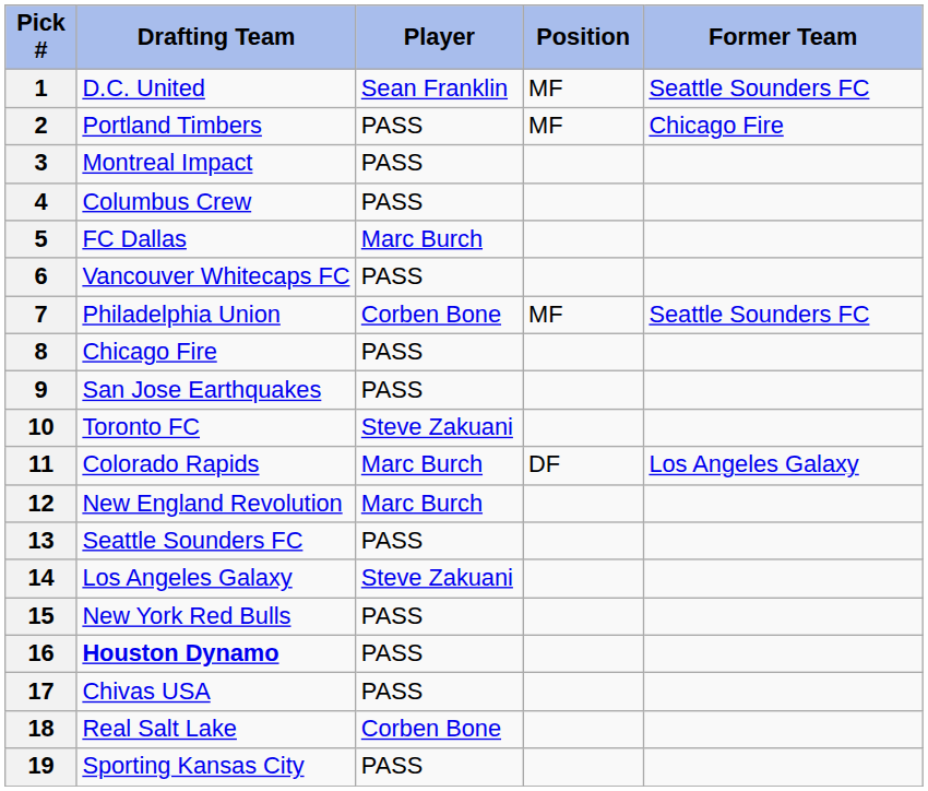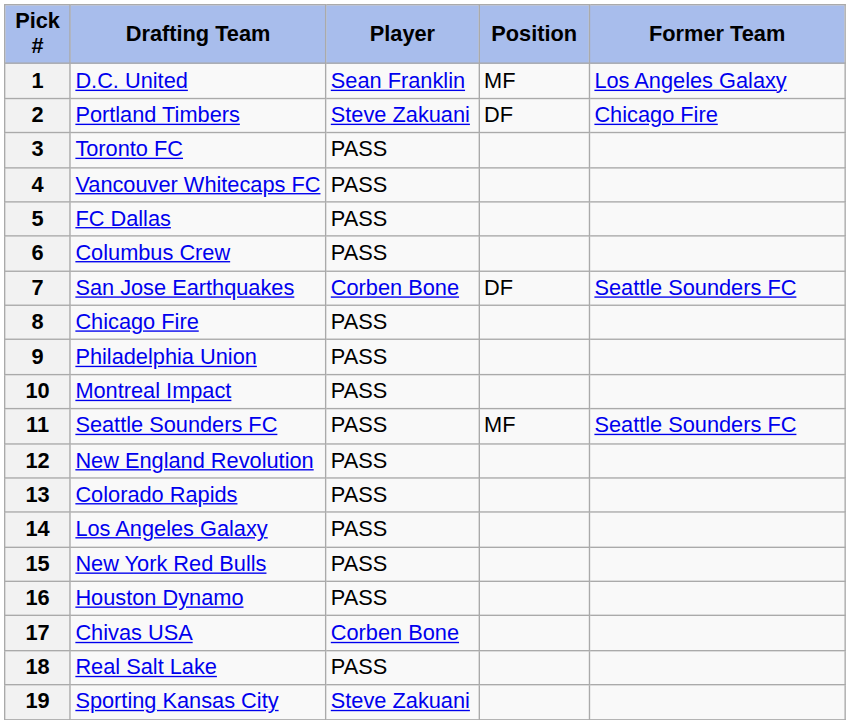 <table class="wikitable sortable" style="width: 70%">
 <tr>
 <th style="background:#A8BDEC;" width=6%>Pick #</th>
 <th width=25% style="background:#A8BDEC;">Drafting Team</th>
 <th width=15% style="background:#A8BDEC;">Player</th>
 <th width=8% style="background:#A8BDEC;">Position</th>
 <th width=25% style="background:#A8BDEC;">Former Team</th>
 </tr>
 <tr>
 <th>1</th>
 <td><a href='#'>D.C. United</a></td>
 <td><a href='#'>Sean Franklin</a></td>
 <td>MF</td>
-<td><a href='#'>Seattle Sounders FC</a></td>
+<td><a href='#'>Los Angeles Galaxy</a></td>
 </tr>
 <tr>
 <th>2</th>
 <td><a href='#'>Portland Timbers</a></td>
-<td>PASS</td>
-<td>MF</td>
+<td><a href='#'>Steve Zakuani</a></td>
+<td>DF</td>
 <td><a href='#'>Chicago Fire</a></td>
 </tr>
 <tr>
 <th>3</th>
-<td><a href='#'>Montreal Impact</a></td>
+<td><a href='#'>Toronto FC</a></td>
 <td>PASS</td>
 <td></td>
 <td></td>
 </tr>
 <tr>
 <th>4</th>
-<td><a href='#'>Columbus Crew</a></td>
+<td><a href='#'>Vancouver Whitecaps FC</a></td>
 <td>PASS</td>
 <td></td>
 <td></td>
 </tr>
 <tr>
 <th>5</th>
 <td><a href='#'>FC Dallas</a></td>
-<td><a href='#'>Marc Burch</a></td>
+<td>PASS</td>
 <td></td>
 <td></td>
 </tr>
 <tr>
 <th>6</th>
-<td><a href='#'>Vancouver Whitecaps FC</a></td>
+<td><a href='#'>Columbus Crew</a></td>
 <td>PASS</td>
 <td></td>
 <td></td>
 </tr>
 <tr>
 <th>7</th>
-<td><a href='#'>Philadelphia Union</a></td>
+<td><a href='#'>San Jose Earthquakes</a></td>
 <td><a href='#'>Corben Bone</a></td>
-<td>MF</td>
+<td>DF</td>
 <td><a href='#'>Seattle Sounders FC</a></td>
 </tr>
 <tr>
 <th>8</th>
 <td><a href='#'>Chicago Fire</a></td>
 <td>PASS</td>
 <td></td>
 <td></td>
 </tr>
 <tr>
 <th>9</th>
-<td><a href='#'>San Jose Earthquakes</a></td>
+<td><a href='#'>Philadelphia Union</a></td>
 <td>PASS</td>
 <td></td>
 <td></td>
 </tr>
 <tr>
 <th>10</th>
-<td><a href='#'>Toronto FC</a></td>
-<td><a href='#'>Steve Zakuani</a></td>
+<td><a href='#'>Montreal Impact</a></td>
+<td>PASS</td>
 <td></td>
 <td></td>
 </tr>
 <tr>
 <th>11</th>
-<td><a href='#'>Colorado Rapids</a></td>
-<td><a href='#'>Marc Burch</a></td>
-<td>DF</td>
-<td><a href='#'>Los Angeles Galaxy</a></td>
+<td><a href='#'>Seattle Sounders FC</a></td>
+<td>PASS</td>
+<td>MF</td>
+<td><a href='#'>Seattle Sounders FC</a></td>
 </tr>
 <tr>
 <th>12</th>
 <td><a href='#'>New England Revolution</a></td>
-<td><a href='#'>Marc Burch</a></td>
+<td>PASS</td>
 <td></td>
 <td></td>
 </tr>
 <tr>
 <th>13</th>
-<td><a href='#'>Seattle Sounders FC</a></td>
+<td><a href='#'>Colorado Rapids</a></td>
 <td>PASS</td>
 <td></td>
 <td></td>
 </tr>
 <tr>
 <th>14</th>
 <td><a href='#'>Los Angeles Galaxy</a></td>
-<td><a href='#'>Steve Zakuani</a></td>
+<td>PASS</td>
 <td></td>
 <td></td>
 </tr>
 <tr>
 <th>15</th>
 <td><a href='#'>New York Red Bulls</a></td>
 <td>PASS</td>
 <td></td>
 <td></td>
 </tr>
 <tr>
 <th>16</th>
-<td><strong><a href='#'>Houston Dynamo</a></strong></td>
+<td><a href='#'>Houston Dynamo</a></td>
 <td>PASS</td>
 <td></td>
 <td></td>
 </tr>
 <tr>
 <th>17</th>
 <td><a href='#'>Chivas USA</a></td>
-<td>PASS</td>
+<td><a href='#'>Corben Bone</a></td>
 <td></td>
 <td></td>
 </tr>
 <tr>
 <th>18</th>
 <td><a href='#'>Real Salt Lake</a></td>
-<td><a href='#'>Corben Bone</a></td>
+<td>PASS</td>
 <td></td>
 <td></td>
 </tr>
 <tr>
 <th>19</th>
 <td><a href='#'>Sporting Kansas City</a></td>
-<td>PASS</td>
+<td><a href='#'>Steve Zakuani</a></td>
 <td></td>
 <td></td>
 </tr>
 <tr>
 </tr>
 </table>
